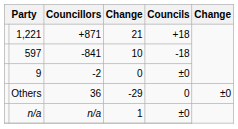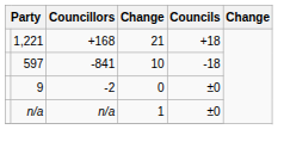 <table class="wikitable" style="font-size:95%;line-height:23px">
 <tr>
 <th colspan="2">Party</th>
 <th>Councillors</th>
 <th>Change</th>
 <th>Councils</th>
 <th>Change</th>
 </tr>
 <tr>
 <td></td>
 <td align="right">1,221</td>
-<td align="right">+871</td>
+<td align="right">+168</td>
 <td align="right">21</td>
 <td align="right">+18</td>
 </tr>
 <tr>
 <td></td>
 <td align="right">597</td>
 <td align="right">-841</td>
 <td align="right">10</td>
 <td align="right">-18</td>
 </tr>
 <tr>
 <td></td>
 <td align="right">9</td>
 <td align="right">-2</td>
 <td align="right">0</td>
 <td align="right">±0</td>
 </tr>
 <tr>
 <td></td>
-<td>Others</td>
-<td align="right">36</td>
-<td align="right">-29</td>
-<td align="right">0</td>
-<td align="right">±0</td>
-</tr>
-<tr>
-<td></td>
 <td align="right"><em>n/a</em></td>
 <td align="right"><em>n/a</em></td>
 <td align="right">1</td>
 <td align="right">±0</td>
 </tr>
 <tr>
 </tr>
 </table>
